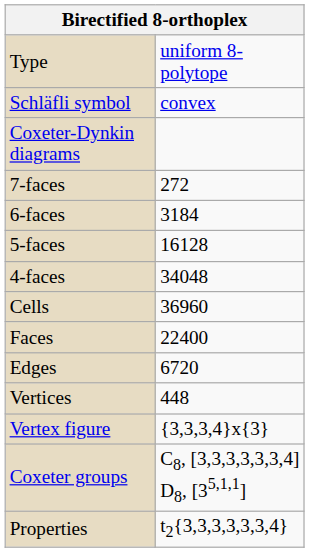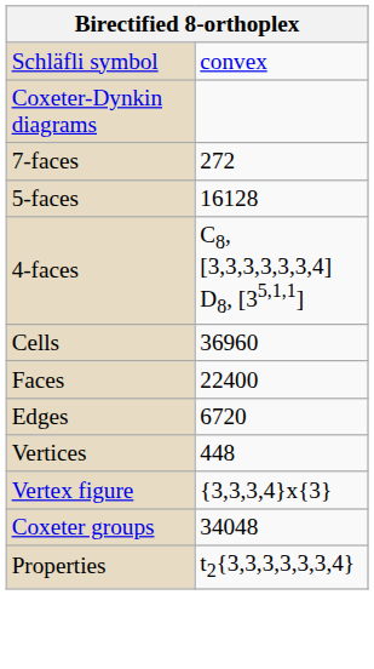 <table class="wikitable" align="right" style="margin-left:10px" width="250">
 <tr>
 <th bgcolor=#e7dcc3 colspan=2>Birectified 8-orthoplex</th>
-</tr>
-<tr>
-<td bgcolor=#e7dcc3>Type</td>
-<td><a href='#'>uniform 8-polytope</a></td>
 </tr>
 <tr>
 <td bgcolor=#e7dcc3><a href='#'>Schläfli symbol</a></td>
 <td><a href='#'>convex</a></td>
 </tr>
 <tr>
 <td bgcolor=#e7dcc3><a href='#'>Coxeter-Dynkin diagrams</a></td>
 <td><br></td>
 </tr>
 <tr>
 <td bgcolor=#e7dcc3>7-faces</td>
 <td>272</td>
 </tr>
 <tr>
-<td bgcolor=#e7dcc3>6-faces</td>
-<td>3184</td>
-</tr>
-<tr>
 <td bgcolor=#e7dcc3>5-faces</td>
 <td>16128</td>
 </tr>
 <tr>
 <td bgcolor=#e7dcc3>4-faces</td>
-<td>34048</td>
+<td>C<sub>8</sub>, [3,3,3,3,3,3,4]<br>D<sub>8</sub>, [3<sup>5,1,1</sup>]</td>
 </tr>
 <tr>
 <td bgcolor=#e7dcc3>Cells</td>
 <td>36960</td>
 </tr>
 <tr>
 <td bgcolor=#e7dcc3>Faces</td>
 <td>22400</td>
 </tr>
 <tr>
 <td bgcolor=#e7dcc3>Edges</td>
 <td>6720</td>
 </tr>
 <tr>
 <td bgcolor=#e7dcc3>Vertices</td>
 <td>448</td>
 </tr>
 <tr>
 <td bgcolor=#e7dcc3><a href='#'>Vertex figure</a></td>
 <td>{3,3,3,4}x{3}</td>
 </tr>
 <tr>
 <td bgcolor=#e7dcc3><a href='#'>Coxeter groups</a></td>
-<td>C<sub>8</sub>, [3,3,3,3,3,3,4]<br>D<sub>8</sub>, [3<sup>5,1,1</sup>]</td>
+<td>34048</td>
 </tr>
 <tr>
 <td bgcolor=#e7dcc3>Properties</td>
 <td>t<sub>2</sub>{3,3,3,3,3,3,4}</td>
 </tr>
 </table>
